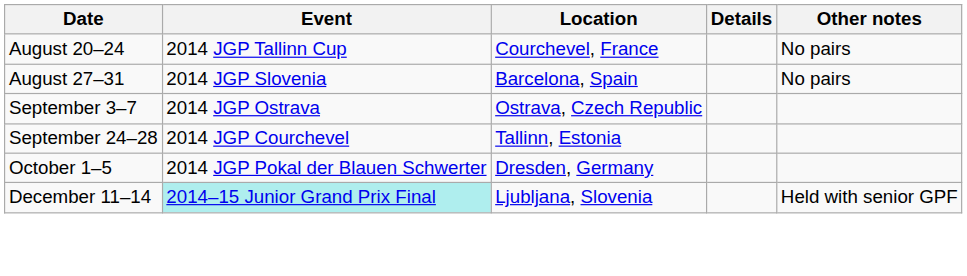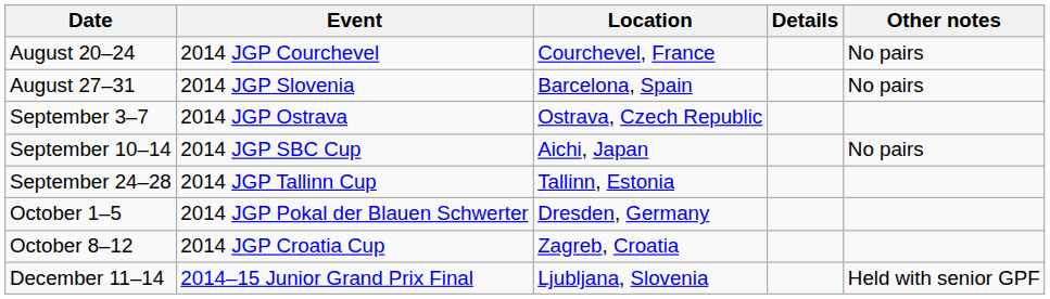 <table class="wikitable">
 <tr>
 <th>Date</th>
 <th>Event</th>
 <th>Location</th>
 <th>Details</th>
 <th>Other notes</th>
 </tr>
 <tr>
 <td>August 20–24</td>
-<td>2014 <a href='#'>JGP Tallinn Cup</a></td>
+<td>2014 <a href='#'>JGP Courchevel</a></td>
 <td><a href='#'>Courchevel</a>, <a href='#'>France</a></td>
 <td></td>
 <td>No pairs</td>
 </tr>
 <tr>
 <td>August 27–31</td>
 <td>2014 <a href='#'>JGP Slovenia</a></td>
 <td><a href='#'>Barcelona</a>, <a href='#'>Spain</a></td>
 <td></td>
 <td>No pairs</td>
 </tr>
 <tr>
 <td>September 3–7</td>
 <td>2014 <a href='#'>JGP Ostrava</a></td>
 <td><a href='#'>Ostrava</a>, <a href='#'>Czech Republic</a></td>
 <td></td>
 <td></td>
 </tr>
 <tr>
+<td>September 10–14</td>
+<td>2014 <a href='#'>JGP SBC Cup</a></td>
+<td><a href='#'>Aichi</a>, <a href='#'>Japan</a></td>
+<td></td>
+<td>No pairs</td>
+</tr>
+<tr>
 <td>September 24–28</td>
-<td>2014 <a href='#'>JGP Courchevel</a></td>
+<td>2014 <a href='#'>JGP Tallinn Cup</a></td>
 <td><a href='#'>Tallinn</a>, <a href='#'>Estonia</a></td>
 <td></td>
 <td></td>
 </tr>
 <tr>
 <td>October 1–5</td>
 <td>2014 <a href='#'>JGP Pokal der Blauen Schwerter</a></td>
 <td><a href='#'>Dresden</a>, <a href='#'>Germany</a></td>
 <td></td>
 <td></td>
 </tr>
 <tr>
+<td>October 8–12</td>
+<td>2014 <a href='#'>JGP Croatia Cup</a></td>
+<td><a href='#'>Zagreb</a>, <a href='#'>Croatia</a></td>
+<td></td>
+<td></td>
+</tr>
+<tr>
 <td>December 11–14</td>
-<td style="background: paleturquoise;"><a href='#'>2014–15 Junior Grand Prix Final</a></td>
+<td><a href='#'>2014–15 Junior Grand Prix Final</a></td>
 <td><a href='#'>Ljubljana</a>, <a href='#'>Slovenia</a></td>
 <td></td>
 <td>Held with senior GPF</td>
 </tr>
 </table>
